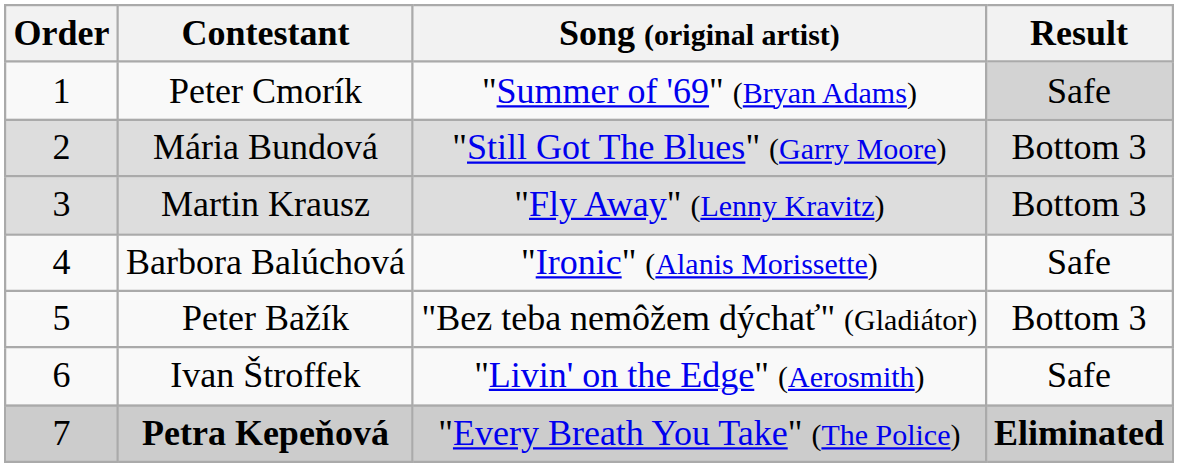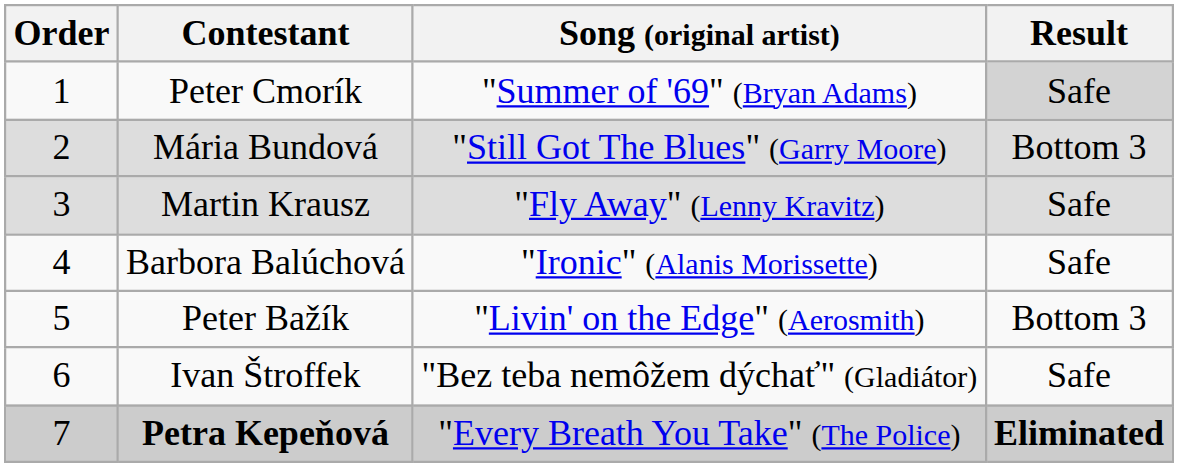 <table class="wikitable plainrowheaders" style="text-align:center;">
 <tr>
 <th scope="col">Order</th>
 <th scope="col">Contestant</th>
 <th scope="col">Song <small>(original artist)</small></th>
 <th scope="col">Result</th>
 </tr>
 <tr>
 <td>1</td>
 <td>Peter Cmorík</td>
 <td>"<a href='#'>Summer of '69</a>" <small>(<a href='#'>Bryan Adams</a>)</small></td>
 <td style="background: lightgrey;">Safe</td>
 </tr>
 <tr style="background:#ddd;">
 <td>2</td>
 <td>Mária Bundová</td>
 <td>"<a href='#'>Still Got The Blues</a>" <small>(<a href='#'>Garry Moore</a>)</small></td>
 <td>Bottom 3</td>
 </tr>
 <tr style="background:#ddd;">
 <td>3</td>
 <td>Martin Krausz</td>
 <td>"<a href='#'>Fly Away</a>" <small>(<a href='#'>Lenny Kravitz</a>)</small></td>
-<td>Bottom 3</td>
+<td>Safe</td>
 </tr>
 <tr>
 <td>4</td>
 <td>Barbora Balúchová</td>
 <td>"<a href='#'>Ironic</a>" <small>(<a href='#'>Alanis Morissette</a>)</small></td>
 <td>Safe</td>
 </tr>
 <tr>
 <td>5</td>
 <td>Peter Bažík</td>
-<td>"Bez teba nemôžem dýchať" <small>(Gladiátor)</small></td>
+<td>"<a href='#'>Livin' on the Edge</a>" <small>(<a href='#'>Aerosmith</a>)</small></td>
 <td>Bottom 3</td>
 </tr>
 <tr>
 <td>6</td>
 <td>Ivan Štroffek</td>
-<td>"<a href='#'>Livin' on the Edge</a>" <small>(<a href='#'>Aerosmith</a>)</small></td>
+<td>"Bez teba nemôžem dýchať" <small>(Gladiátor)</small></td>
 <td>Safe</td>
 </tr>
 <tr style="background:#ccc;">
 <td>7</td>
 <td><strong>Petra Kepeňová</strong></td>
 <td>"<a href='#'>Every Breath You Take</a>" <small>(<a href='#'>The Police</a>)</small></td>
 <td><strong>Eliminated</strong></td>
 </tr>
 </table>
